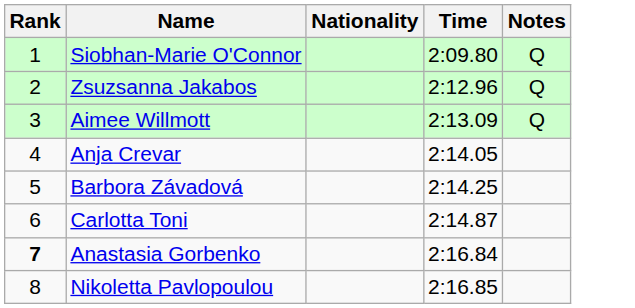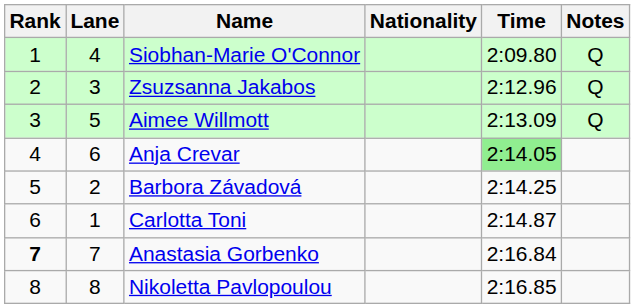 <table class="wikitable sortable" style="text-align:center">
 <tr>
 <th>Rank</th>
+<th>Lane</th>
 <th>Name</th>
 <th>Nationality</th>
 <th>Time</th>
 <th>Notes</th>
 </tr>
 <tr bgcolor=ccffcc>
 <td>1</td>
+<td>4</td>
 <td align=left><a href='#'>Siobhan-Marie O'Connor</a></td>
 <td align=left></td>
 <td>2:09.80</td>
 <td>Q</td>
 </tr>
 <tr bgcolor=ccffcc>
 <td>2</td>
+<td>3</td>
 <td align=left><a href='#'>Zsuzsanna Jakabos</a></td>
 <td align=left></td>
 <td>2:12.96</td>
 <td>Q</td>
 </tr>
 <tr bgcolor=ccffcc>
 <td>3</td>
+<td>5</td>
 <td align=left><a href='#'>Aimee Willmott</a></td>
 <td align=left></td>
 <td>2:13.09</td>
 <td>Q</td>
 </tr>
 <tr>
 <td>4</td>
+<td>6</td>
 <td align=left><a href='#'>Anja Crevar</a></td>
 <td align=left></td>
-<td>2:14.05</td>
+<td style="background: lightgreen;">2:14.05</td>
 <td></td>
 </tr>
 <tr>
 <td>5</td>
+<td>2</td>
 <td align=left><a href='#'>Barbora Závadová</a></td>
 <td align=left></td>
 <td>2:14.25</td>
 <td></td>
 </tr>
 <tr>
 <td>6</td>
+<td>1</td>
 <td align=left><a href='#'>Carlotta Toni</a></td>
 <td align=left></td>
 <td>2:14.87</td>
 <td></td>
 </tr>
 <tr>
 <td><strong>7</strong></td>
+<td>7</td>
 <td align=left><a href='#'>Anastasia Gorbenko</a></td>
 <td align=left></td>
 <td>2:16.84</td>
 <td></td>
 </tr>
 <tr>
 <td>8</td>
+<td>8</td>
 <td align=left><a href='#'>Nikoletta Pavlopoulou</a></td>
 <td align=left></td>
 <td>2:16.85</td>
 <td></td>
 </tr>
 </table>
